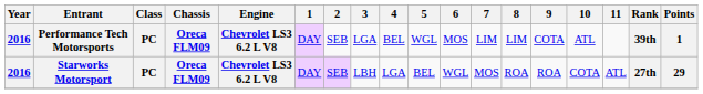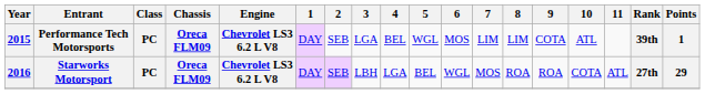 <table class="wikitable" style="text-align:center; font-size:90%">
 <tr>
 <th>Year</th>
 <th>Entrant</th>
 <th>Class</th>
 <th>Chassis</th>
 <th>Engine</th>
 <th>1</th>
 <th>2</th>
 <th>3</th>
 <th>4</th>
 <th>5</th>
 <th>6</th>
 <th>7</th>
 <th>8</th>
 <th>9</th>
 <th>10</th>
 <th>11</th>
 <th>Rank</th>
 <th>Points</th>
 </tr>
 <tr>
-<th><a href='#'>2016</a></th>
+<th><a href='#'>2015</a></th>
 <th>Performance Tech Motorsports</th>
 <th>PC</th>
 <th><a href='#'>Oreca FLM09</a></th>
 <th><a href='#'>Chevrolet</a> LS3 6.2 L V8</th>
 <td style="background:#EFCFFF;"><a href='#'>DAY</a><br></td>
 <td><a href='#'>SEB</a></td>
 <td><a href='#'>LGA</a></td>
 <td><a href='#'>BEL</a></td>
 <td><a href='#'>WGL</a></td>
 <td><a href='#'>MOS</a></td>
 <td><a href='#'>LIM</a></td>
 <td><a href='#'>LIM</a></td>
 <td><a href='#'>COTA</a></td>
 <td><a href='#'>ATL</a></td>
 <td></td>
 <th>39th</th>
 <th>1</th>
 </tr>
 <tr>
 <th><a href='#'>2016</a></th>
 <th><a href='#'>Starworks Motorsport</a></th>
 <th>PC</th>
 <th><a href='#'>Oreca FLM09</a></th>
 <th><a href='#'>Chevrolet</a> LS3 6.2 L V8</th>
 <td style="background:#EFCFFF;"><a href='#'>DAY</a><br></td>
 <td style="background:#EFCFFF;"><a href='#'>SEB</a><br></td>
 <td><a href='#'>LBH</a></td>
 <td><a href='#'>LGA</a></td>
 <td><a href='#'>BEL</a></td>
 <td><a href='#'>WGL</a></td>
 <td><a href='#'>MOS</a></td>
 <td><a href='#'>ROA</a></td>
 <td><a href='#'>ROA</a></td>
 <td><a href='#'>COTA</a></td>
 <td><a href='#'>ATL</a></td>
 <th>27th</th>
 <th>29</th>
 </tr>
 <tr>
 </tr>
 </table>
